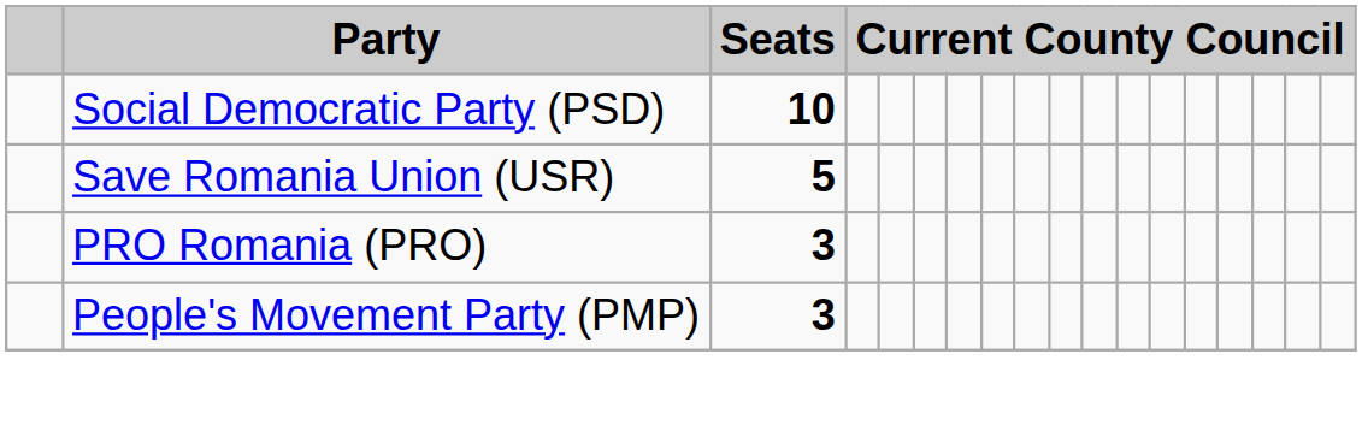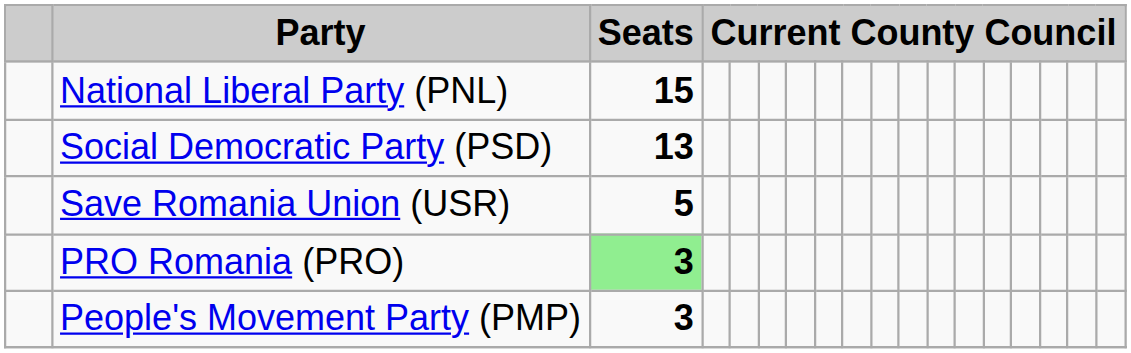 <table class="wikitable">
 <tr>
 <th style="background:#ccc">   </th>
 <th style="background:#ccc">Party</th>
 <th style="background:#ccc">Seats</th>
 <th style="background:#ccc" colspan="15">Current County Council</th>
 </tr>
 <tr>
 <td>  </td>
+<td><a href='#'>National Liberal Party</a> (PNL)</td>
+<td style="text-align: right"><strong>15</strong></td>
+<td>  </td>
+<td>  </td>
+<td>  </td>
+<td>  </td>
+<td>  </td>
+<td>  </td>
+<td>  </td>
+<td>  </td>
+<td>  </td>
+<td>  </td>
+<td>  </td>
+<td>  </td>
+<td>  </td>
+<td>  </td>
+<td>  </td>
+</tr>
+<tr>
+<td>  </td>
 <td><a href='#'>Social Democratic Party</a> (PSD)</td>
-<td style="text-align: right"><strong>10</strong></td>
+<td style="text-align: right"><strong>13</strong></td>
 <td>  </td>
 <td>  </td>
 <td>  </td>
 <td>  </td>
 <td>  </td>
 <td>  </td>
 <td>  </td>
 <td>  </td>
 <td>  </td>
 <td>  </td>
 <td> </td>
 <td> </td>
 <td> </td>
 <td> </td>
 <td> </td>
 </tr>
 <tr>
 <td>  </td>
 <td><a href='#'>Save Romania Union</a> (USR)</td>
 <td style="text-align: right"><strong>5</strong></td>
 <td>  </td>
 <td>  </td>
 <td>  </td>
 <td>  </td>
 <td>  </td>
 <td> </td>
 <td> </td>
 <td> </td>
 <td> </td>
 <td> </td>
 <td> </td>
 <td> </td>
 <td> </td>
 <td> </td>
 <td> </td>
 </tr>
 <tr>
 <td>  </td>
 <td><a href='#'>PRO Romania</a> (PRO)</td>
-<td style="text-align: right"><strong>3</strong></td>
+<td style="background: lightgreen; text-align: right"><strong>3</strong></td>
 <td>  </td>
 <td>  </td>
 <td>  </td>
 <td> </td>
 <td> </td>
 <td> </td>
 <td> </td>
 <td> </td>
 <td> </td>
 <td> </td>
 <td> </td>
 <td> </td>
 <td> </td>
 <td> </td>
 <td> </td>
 </tr>
 <tr>
 <td>  </td>
 <td><a href='#'>People's Movement Party</a> (PMP)</td>
 <td style="text-align: right"><strong>3</strong></td>
 <td>  </td>
 <td>  </td>
 <td>  </td>
 <td> </td>
 <td> </td>
 <td> </td>
 <td> </td>
 <td> </td>
 <td> </td>
 <td> </td>
 <td> </td>
 <td> </td>
 <td> </td>
 <td> </td>
 <td> </td>
 </tr>
 <tr>
 </tr>
 </table>
